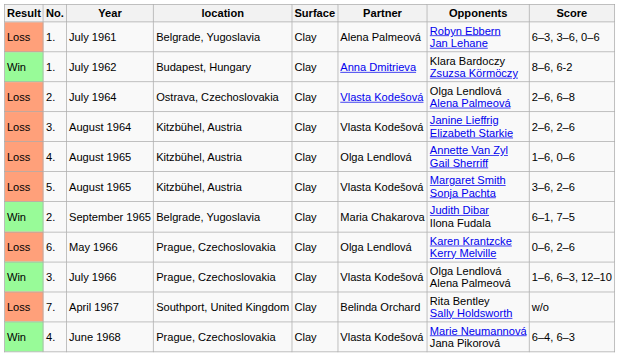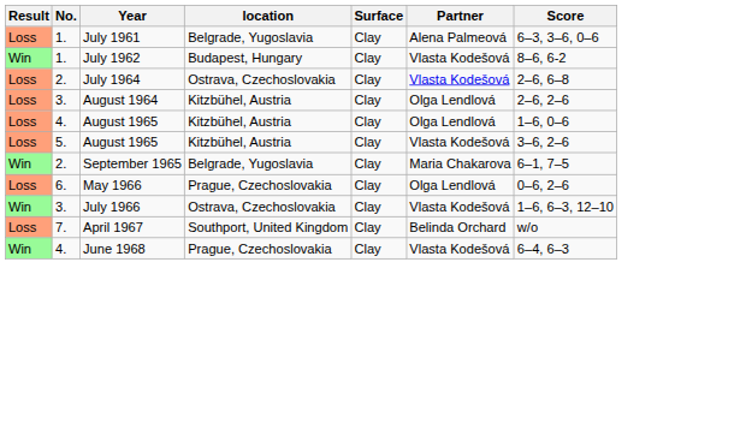 <table class="sortable wikitable" style="font-size:95%">
 <tr>
 <th>Result</th>
 <th>No.</th>
 <th>Year</th>
 <th>location</th>
 <th>Surface</th>
 <th>Partner</th>
-<th>Opponents</th>
 <th>Score</th>
 </tr>
 <tr>
 <td style="background:#ffa07a;">Loss</td>
 <td>1.</td>
 <td>July 1961</td>
 <td>Belgrade, Yugoslavia</td>
 <td>Clay</td>
 <td> Alena Palmeová</td>
-<td> <a href='#'>Robyn Ebbern</a><br>  <a href='#'>Jan Lehane</a></td>
 <td>6–3, 3–6, 0–6</td>
 </tr>
 <tr>
 <td style="background:#98fb98;">Win</td>
 <td>1.</td>
 <td>July 1962</td>
 <td>Budapest, Hungary</td>
 <td>Clay</td>
-<td> <a href='#'>Anna Dmitrieva</a></td>
-<td> Klara Bardoczy <br>  <a href='#'>Zsuzsa Körmöczy</a></td>
+<td> Vlasta Kodešová</td>
 <td>8–6, 6-2</td>
 </tr>
 <tr>
 <td style="background:#ffa07a;">Loss</td>
 <td>2.</td>
 <td>July 1964</td>
 <td>Ostrava, Czechoslovakia</td>
 <td>Clay</td>
 <td> <a href='#'>Vlasta Kodešová</a></td>
-<td> Olga Lendlová<br>  <a href='#'>Alena Palmeová</a></td>
 <td>2–6, 6–8</td>
 </tr>
 <tr>
 <td style="background:#ffa07a;">Loss</td>
 <td>3.</td>
 <td>August 1964</td>
 <td>Kitzbühel, Austria</td>
 <td>Clay</td>
-<td> Vlasta Kodešová</td>
-<td> <a href='#'>Janine Lieffrig</a><br>  <a href='#'>Elizabeth Starkie</a></td>
+<td> Olga Lendlová</td>
 <td>2–6, 2–6</td>
 </tr>
 <tr>
 <td style="background:#ffa07a;">Loss</td>
 <td>4.</td>
 <td>August 1965</td>
 <td>Kitzbühel, Austria</td>
 <td>Clay</td>
 <td> Olga Lendlová</td>
-<td> <a href='#'>Annette Van Zyl</a> <br>  <a href='#'>Gail Sherriff</a></td>
 <td>1–6, 0–6</td>
 </tr>
 <tr>
 <td style="background:#ffa07a;">Loss</td>
 <td>5.</td>
 <td>August 1965</td>
 <td>Kitzbühel, Austria</td>
 <td>Clay</td>
 <td> Vlasta Kodešová</td>
-<td> <a href='#'>Margaret Smith</a><br>  <a href='#'>Sonja Pachta</a></td>
 <td>3–6, 2–6</td>
 </tr>
 <tr>
 <td style="background:#98fb98;">Win</td>
 <td>2.</td>
 <td>September 1965</td>
 <td>Belgrade, Yugoslavia</td>
 <td>Clay</td>
 <td> Maria Chakarova</td>
-<td> <a href='#'>Judith Dibar</a><br>  Ilona Fudala</td>
 <td>6–1, 7–5</td>
 </tr>
 <tr>
 <td style="background:#ffa07a;">Loss</td>
 <td>6.</td>
 <td>May 1966</td>
 <td>Prague, Czechoslovakia</td>
 <td>Clay</td>
 <td> Olga Lendlová</td>
-<td> <a href='#'>Karen Krantzcke</a><br>  <a href='#'>Kerry Melville</a></td>
 <td>0–6, 2–6</td>
 </tr>
 <tr>
 <td style="background:#98fb98;">Win</td>
 <td>3.</td>
 <td>July 1966</td>
-<td>Prague, Czechoslovakia</td>
+<td>Ostrava, Czechoslovakia</td>
 <td>Clay</td>
 <td> Vlasta Kodešová</td>
-<td> Olga Lendlová <br>  Alena Palmeová</td>
 <td>1–6, 6–3, 12–10</td>
 </tr>
 <tr>
 <td style="background:#ffa07a;">Loss</td>
 <td>7.</td>
 <td>April 1967</td>
 <td>Southport, United Kingdom</td>
 <td>Clay</td>
 <td> Belinda Orchard</td>
-<td> Rita Bentley <br>  <a href='#'>Sally Holdsworth</a></td>
 <td>w/o</td>
 </tr>
 <tr>
 <td style="background:#98fb98;">Win</td>
 <td>4.</td>
 <td>June 1968</td>
 <td>Prague, Czechoslovakia</td>
 <td>Clay</td>
 <td> Vlasta Kodešová</td>
-<td> <a href='#'>Marie Neumannová</a><br>  Jana Pikorová</td>
 <td>6–4, 6–3</td>
 </tr>
 </table>
